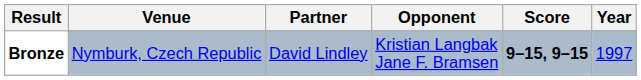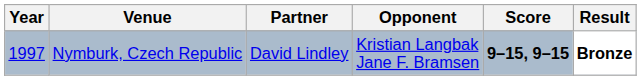 <table class="sortable wikitable" style="font-size: 90%;">
 <tr>
-<th>Result</th>
+<th>Year</th>
 <th>Venue</th>
 <th>Partner</th>
 <th>Opponent</th>
 <th>Score</th>
-<th>Year</th>
+<th>Result</th>
 </tr>
 <tr style="background:#AABBCC">
-<td style="text-align:left; background:white"> <strong>Bronze</strong></td>
+<td align="center"><a href='#'>1997</a></td>
 <td align="left"><a href='#'>Nymburk, Czech Republic</a></td>
 <td align="left"> <a href='#'>David Lindley</a></td>
 <td align="left"> <a href='#'>Kristian Langbak</a> <br>  <a href='#'>Jane F. Bramsen</a></td>
 <td align="left"><strong>9–15, 9–15</strong></td>
-<td align="center"><a href='#'>1997</a></td>
+<td style="text-align:left; background:white"> <strong>Bronze</strong></td>
 </tr>
 </table>
